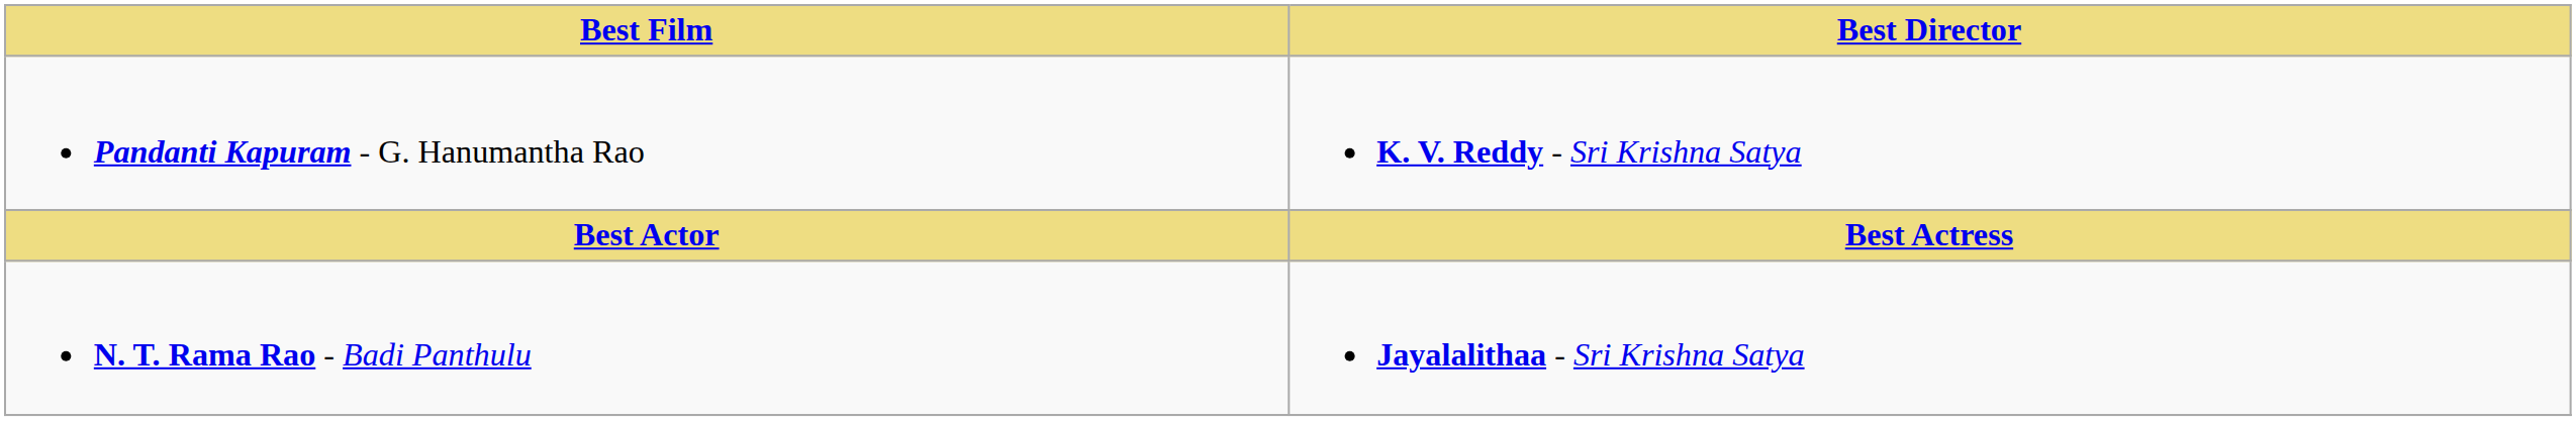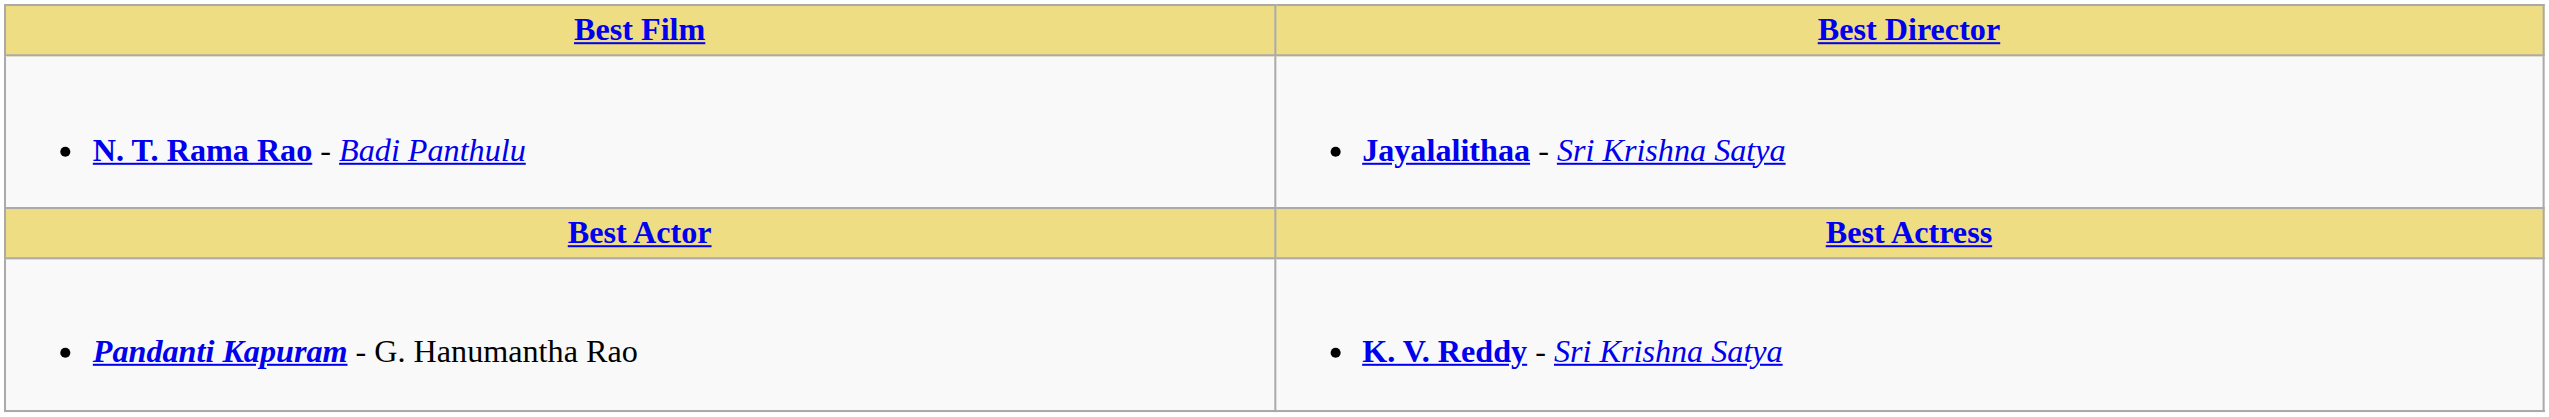 <table class="wikitable" width=100% |>
 <tr>
 <th !  style="background:#eedd82; text-align:center; width:50%;"><a href='#'>Best Film</a></th>
 <th !  style="background:#eedd82; text-align:center; width:50%;"><a href='#'>Best Director</a></th>
 </tr>
 <tr>
-<td valign="top"><br><ul><li><strong><em><a href='#'>Pandanti Kapuram</a></em></strong> - G. Hanumantha Rao</li></ul></td>
-<td valign="top"><br><ul><li><strong><a href='#'>K. V. Reddy</a></strong> - <em><a href='#'>Sri Krishna Satya</a></em></li></ul></td>
+<td valign="top"><br><ul><li><strong><a href='#'>N. T. Rama Rao</a></strong> - <em><a href='#'>Badi Panthulu</a></em></li></ul></td>
+<td valign="top"><br><ul><li><strong><a href='#'>Jayalalithaa</a></strong> - <em><a href='#'>Sri Krishna Satya</a></em></li></ul></td>
 </tr>
 <tr>
 <th !  style="background:#eedd82; text-align:center; width:50%;"><a href='#'>Best Actor</a></th>
 <th !  style="background:#eedd82; text-align:center; width:50%;"><a href='#'>Best Actress</a></th>
 </tr>
 <tr>
-<td valign="top"><br><ul><li><strong><a href='#'>N. T. Rama Rao</a></strong> - <em><a href='#'>Badi Panthulu</a></em></li></ul></td>
-<td valign="top"><br><ul><li><strong><a href='#'>Jayalalithaa</a></strong> - <em><a href='#'>Sri Krishna Satya</a></em></li></ul></td>
+<td valign="top"><br><ul><li><strong><em><a href='#'>Pandanti Kapuram</a></em></strong> - G. Hanumantha Rao</li></ul></td>
+<td valign="top"><br><ul><li><strong><a href='#'>K. V. Reddy</a></strong> - <em><a href='#'>Sri Krishna Satya</a></em></li></ul></td>
 </tr>
 <tr>
 </tr>
 </table>
